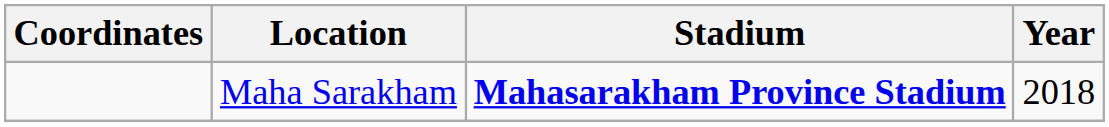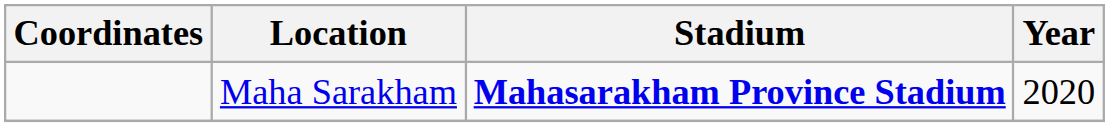 <table class="wikitable sortable">
 <tr>
 <th>Coordinates</th>
 <th>Location</th>
 <th>Stadium</th>
 <th>Year</th>
 </tr>
 <tr>
 <td></td>
 <td><a href='#'>Maha Sarakham</a></td>
 <td><strong><a href='#'>Mahasarakham Province Stadium</a></strong></td>
-<td>2018</td>
+<td>2020</td>
 </tr>
 <tr>
 </tr>
 </table>
